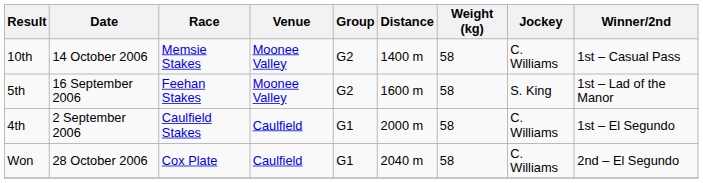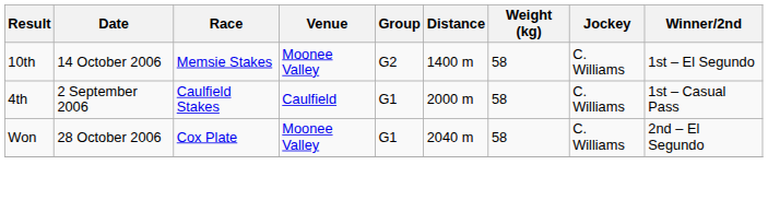 <table class="wikitable">
 <tr>
 <th>Result</th>
 <th>Date</th>
 <th>Race</th>
 <th>Venue</th>
 <th>Group</th>
 <th>Distance</th>
 <th>Weight (kg)</th>
 <th>Jockey</th>
 <th>Winner/2nd</th>
 </tr>
 <tr>
 <td>10th</td>
 <td>14 October 2006</td>
 <td><a href='#'>Memsie Stakes</a></td>
 <td><a href='#'>Moonee Valley</a></td>
 <td>G2</td>
 <td>1400 m</td>
 <td>58</td>
 <td>C. Williams</td>
-<td>1st – Casual Pass</td>
-</tr>
-<tr>
-<td>5th</td>
-<td>16 September 2006</td>
-<td><a href='#'>Feehan Stakes</a></td>
-<td><a href='#'>Moonee Valley</a></td>
-<td>G2</td>
-<td>1600 m</td>
-<td>58</td>
-<td>S. King</td>
-<td>1st – Lad of the Manor</td>
+<td>1st – El Segundo</td>
 </tr>
 <tr>
 <td>4th</td>
 <td>2 September 2006</td>
 <td><a href='#'>Caulfield Stakes</a></td>
 <td><a href='#'>Caulfield</a></td>
 <td>G1</td>
 <td>2000 m</td>
 <td>58</td>
 <td>C. Williams</td>
-<td>1st – El Segundo</td>
+<td>1st – Casual Pass</td>
 </tr>
 <tr>
 <td>Won</td>
 <td>28 October 2006</td>
 <td><a href='#'>Cox Plate</a></td>
-<td><a href='#'>Caulfield</a></td>
+<td><a href='#'>Moonee Valley</a></td>
 <td>G1</td>
 <td>2040 m</td>
 <td>58</td>
 <td>C. Williams</td>
 <td>2nd – El Segundo</td>
 </tr>
 <tr>
 </tr>
 </table>
